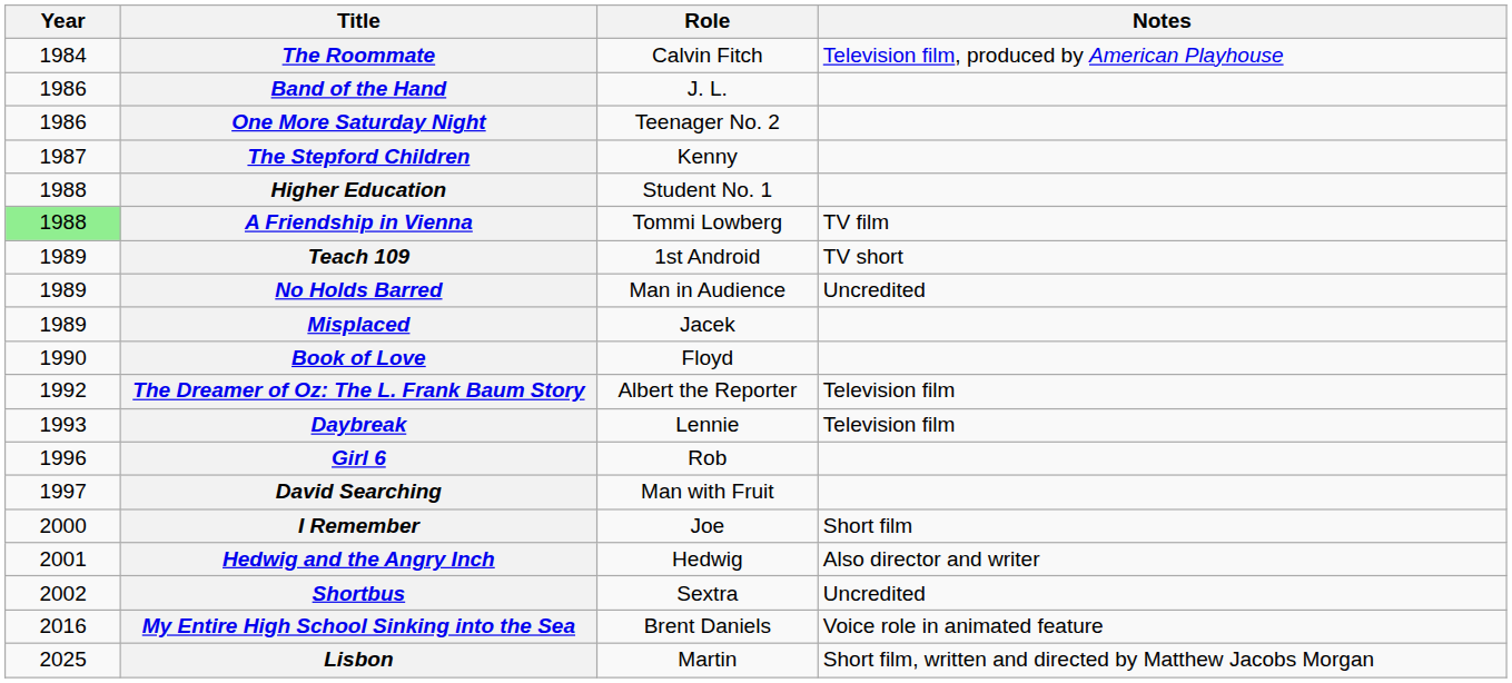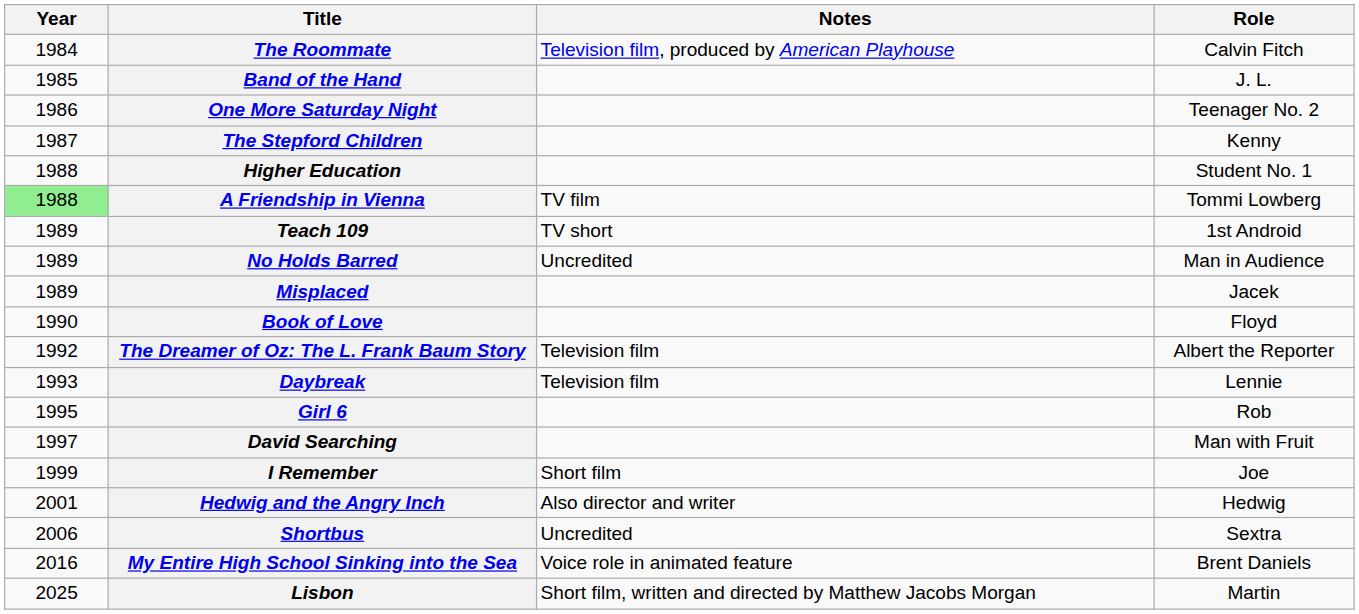 <table class="wikitable sortable" style="text-align: center;">
 <tr>
 <th style="min-width: 5em;">Year</th>
 <th style="min-width: 22em;">Title</th>
+<th class="unsortable" style="min-width: 32em;">Notes</th>
 <th style="min-width: 10em;">Role</th>
-<th class="unsortable" style="min-width: 32em;">Notes</th>
 </tr>
 <tr>
 <td>1984</td>
 <th scope="row"><em><a href='#'>The Roommate</a></em></th>
+<td style="text-align: left;"><a href='#'>Television film</a>, produced by <em><a href='#'>American Playhouse</a></em></td>
 <td>Calvin Fitch</td>
-<td style="text-align: left;"><a href='#'>Television film</a>, produced by <em><a href='#'>American Playhouse</a></em></td>
 </tr>
 <tr>
-<td>1986</td>
+<td>1985</td>
 <th scope="row"><em><a href='#'>Band of the Hand</a></em></th>
+<td></td>
 <td>J. L.</td>
-<td></td>
 </tr>
 <tr>
 <td>1986</td>
 <th scope="row"><em><a href='#'>One More Saturday Night</a></em></th>
+<td></td>
 <td>Teenager No. 2</td>
-<td></td>
 </tr>
 <tr>
 <td>1987</td>
 <th scope="row"><em><a href='#'>The Stepford Children</a></em></th>
+<td></td>
 <td>Kenny</td>
-<td></td>
 </tr>
 <tr>
 <td>1988</td>
 <th scope="row"><em>Higher Education</em></th>
+<td></td>
 <td>Student No. 1</td>
-<td></td>
 </tr>
 <tr>
 <td style="background: lightgreen;">1988</td>
 <th scope="row"><em><a href='#'>A Friendship in Vienna</a></em></th>
+<td style="text-align: left;">TV film</td>
 <td>Tommi Lowberg</td>
-<td style="text-align: left;">TV film</td>
 </tr>
 <tr>
 <td>1989</td>
 <th scope="row"><em>Teach 109</em></th>
+<td style="text-align: left;">TV short</td>
 <td>1st Android</td>
-<td style="text-align: left;">TV short</td>
 </tr>
 <tr>
 <td>1989</td>
 <th scope="row"><em><a href='#'>No Holds Barred</a></em></th>
+<td style="text-align: left;">Uncredited</td>
 <td>Man in Audience</td>
-<td style="text-align: left;">Uncredited</td>
 </tr>
 <tr>
 <td>1989</td>
 <th scope="row"><em><a href='#'>Misplaced</a></em></th>
+<td></td>
 <td>Jacek</td>
-<td></td>
 </tr>
 <tr>
 <td>1990</td>
 <th scope="row"><em><a href='#'>Book of Love</a></em></th>
+<td></td>
 <td>Floyd</td>
-<td></td>
 </tr>
 <tr>
 <td>1992</td>
 <th scope="row"><em><a href='#'>The Dreamer of Oz: The L. Frank Baum Story</a></em></th>
+<td style="text-align: left;">Television film</td>
 <td>Albert the Reporter</td>
-<td style="text-align: left;">Television film</td>
 </tr>
 <tr>
 <td>1993</td>
 <th scope="row"><em><a href='#'>Daybreak</a></em></th>
+<td style="text-align: left;">Television film</td>
 <td>Lennie</td>
-<td style="text-align: left;">Television film</td>
 </tr>
 <tr>
-<td>1996</td>
+<td>1995</td>
 <th scope="row"><em><a href='#'>Girl 6</a></em></th>
+<td></td>
 <td>Rob</td>
-<td></td>
 </tr>
 <tr>
 <td>1997</td>
 <th scope="row"><em>David Searching</em></th>
+<td></td>
 <td>Man with Fruit</td>
-<td></td>
 </tr>
 <tr>
-<td>2000</td>
+<td>1999</td>
 <th scope="row"><em>I Remember</em></th>
+<td style="text-align: left;">Short film</td>
 <td>Joe</td>
-<td style="text-align: left;">Short film</td>
 </tr>
 <tr>
 <td>2001</td>
 <th scope="row"><em><a href='#'>Hedwig and the Angry Inch</a></em></th>
+<td style="text-align: left;">Also director and writer</td>
 <td>Hedwig</td>
-<td style="text-align: left;">Also director and writer</td>
 </tr>
 <tr>
-<td>2002</td>
+<td>2006</td>
 <th scope="row"><em><a href='#'>Shortbus</a></em></th>
+<td style="text-align: left;">Uncredited</td>
 <td>Sextra</td>
-<td style="text-align: left;">Uncredited</td>
 </tr>
 <tr>
 <td>2016</td>
 <th scope="row"><em><a href='#'>My Entire High School Sinking into the Sea</a></em></th>
+<td style="text-align: left;">Voice role in animated feature</td>
 <td>Brent Daniels</td>
-<td style="text-align: left;">Voice role in animated feature</td>
 </tr>
 <tr>
 <td>2025</td>
 <th scope="row"><em>Lisbon</em></th>
+<td style="text-align: left;">Short film, written and directed by Matthew Jacobs Morgan</td>
 <td>Martin</td>
-<td style="text-align: left;">Short film, written and directed by Matthew Jacobs Morgan</td>
 </tr>
 </table>
